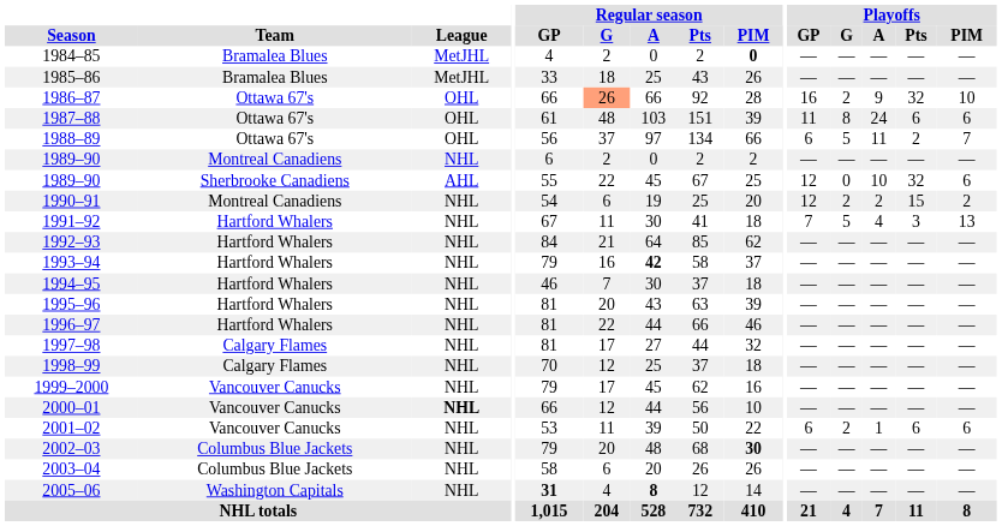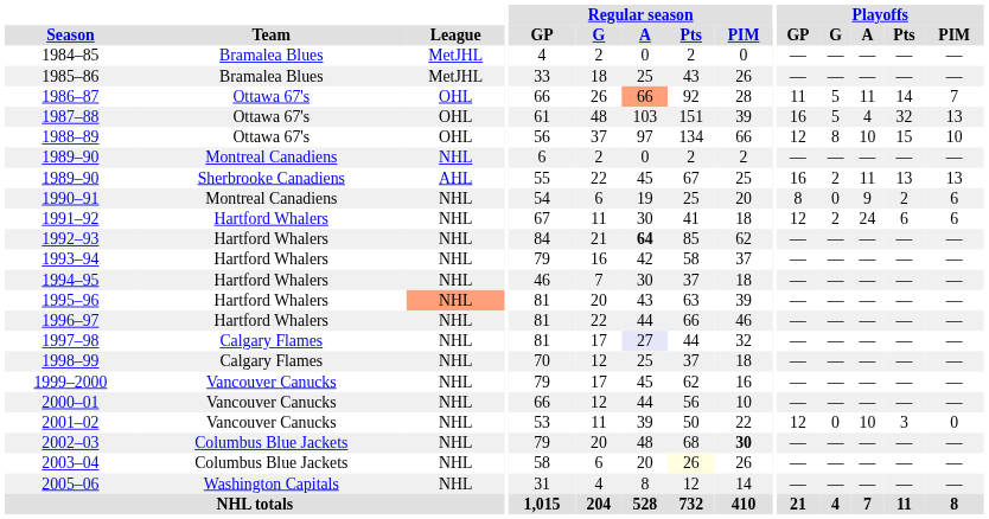 <table border="0" cellpadding="1" cellspacing="0" style="text-align:center; width:60em">
 <tr bgcolor="#e0e0e0">
 <th colspan="3"  bgcolor="#ffffff"></th>
 <th rowspan="99" bgcolor="#ffffff"></th>
 <th colspan="5"><a href='#'>Regular season</a></th>
 <th rowspan="99" bgcolor="#ffffff"></th>
 <th colspan="5"><a href='#'>Playoffs</a></th>
 </tr>
 <tr bgcolor="#e0e0e0">
 <th><a href='#'>Season</a></th>
 <th>Team</th>
 <th>League</th>
 <th>GP</th>
 <th><a href='#'>G</a></th>
 <th><a href='#'>A</a></th>
 <th><a href='#'>Pts</a></th>
 <th><a href='#'>PIM</a></th>
 <th>GP</th>
 <th>G</th>
 <th>A</th>
 <th>Pts</th>
 <th>PIM</th>
 </tr>
 <tr>
 <td>1984–85</td>
 <td><a href='#'>Bramalea Blues</a></td>
 <td><a href='#'>MetJHL</a></td>
 <td>4</td>
 <td>2</td>
 <td>0</td>
 <td>2</td>
-<td><strong>0</strong></td>
+<td>0</td>
 <td>—</td>
 <td>—</td>
 <td>—</td>
 <td>—</td>
 <td>—</td>
 </tr>
 <tr bgcolor="#f0f0f0">
 <td>1985–86</td>
 <td>Bramalea Blues</td>
 <td>MetJHL</td>
 <td>33</td>
 <td>18</td>
 <td>25</td>
 <td>43</td>
 <td>26</td>
 <td>—</td>
 <td>—</td>
 <td>—</td>
 <td>—</td>
 <td>—</td>
 </tr>
 <tr>
 <td><a href='#'>1986–87</a></td>
 <td><a href='#'>Ottawa 67's</a></td>
 <td><a href='#'>OHL</a></td>
 <td>66</td>
-<td style="background: lightsalmon;">26</td>
-<td>66</td>
+<td>26</td>
+<td style="background: lightsalmon;">66</td>
 <td>92</td>
 <td>28</td>
-<td>16</td>
-<td>2</td>
-<td>9</td>
-<td>32</td>
-<td>10</td>
+<td>11</td>
+<td>5</td>
+<td>11</td>
+<td>14</td>
+<td>7</td>
 </tr>
 <tr bgcolor="#f0f0f0">
 <td><a href='#'>1987–88</a></td>
 <td>Ottawa 67's</td>
 <td>OHL</td>
 <td>61</td>
 <td>48</td>
 <td>103</td>
 <td>151</td>
 <td>39</td>
-<td>11</td>
-<td>8</td>
-<td>24</td>
-<td>6</td>
-<td>6</td>
+<td>16</td>
+<td>5</td>
+<td>4</td>
+<td>32</td>
+<td>13</td>
 </tr>
 <tr>
 <td><a href='#'>1988–89</a></td>
 <td>Ottawa 67's</td>
 <td>OHL</td>
 <td>56</td>
 <td>37</td>
 <td>97</td>
 <td>134</td>
 <td>66</td>
-<td>6</td>
-<td>5</td>
-<td>11</td>
-<td>2</td>
-<td>7</td>
+<td>12</td>
+<td>8</td>
+<td>10</td>
+<td>15</td>
+<td>10</td>
 </tr>
 <tr bgcolor="#f0f0f0">
 <td><a href='#'>1989–90</a></td>
 <td><a href='#'>Montreal Canadiens</a></td>
 <td><a href='#'>NHL</a></td>
 <td>6</td>
 <td>2</td>
 <td>0</td>
 <td>2</td>
 <td>2</td>
 <td>—</td>
 <td>—</td>
 <td>—</td>
 <td>—</td>
 <td>—</td>
 </tr>
 <tr>
 <td><a href='#'>1989–90</a></td>
 <td><a href='#'>Sherbrooke Canadiens</a></td>
 <td><a href='#'>AHL</a></td>
 <td>55</td>
 <td>22</td>
 <td>45</td>
 <td>67</td>
 <td>25</td>
-<td>12</td>
-<td>0</td>
-<td>10</td>
-<td>32</td>
-<td>6</td>
+<td>16</td>
+<td>2</td>
+<td>11</td>
+<td>13</td>
+<td>13</td>
 </tr>
 <tr bgcolor="#f0f0f0">
 <td><a href='#'>1990–91</a></td>
 <td>Montreal Canadiens</td>
 <td>NHL</td>
 <td>54</td>
 <td>6</td>
 <td>19</td>
 <td>25</td>
 <td>20</td>
-<td>12</td>
+<td>8</td>
+<td>0</td>
+<td>9</td>
 <td>2</td>
-<td>2</td>
-<td>15</td>
-<td>2</td>
+<td>6</td>
 </tr>
 <tr>
 <td><a href='#'>1991–92</a></td>
 <td><a href='#'>Hartford Whalers</a></td>
 <td>NHL</td>
 <td>67</td>
 <td>11</td>
 <td>30</td>
 <td>41</td>
 <td>18</td>
-<td>7</td>
-<td>5</td>
-<td>4</td>
-<td>3</td>
-<td>13</td>
+<td>12</td>
+<td>2</td>
+<td>24</td>
+<td>6</td>
+<td>6</td>
 </tr>
 <tr bgcolor="#f0f0f0">
 <td><a href='#'>1992–93</a></td>
 <td>Hartford Whalers</td>
 <td>NHL</td>
 <td>84</td>
 <td>21</td>
-<td>64</td>
+<td><strong>64</strong></td>
 <td>85</td>
 <td>62</td>
 <td>—</td>
 <td>—</td>
 <td>—</td>
 <td>—</td>
 <td>—</td>
 </tr>
 <tr>
 <td><a href='#'>1993–94</a></td>
 <td>Hartford Whalers</td>
 <td>NHL</td>
 <td>79</td>
 <td>16</td>
-<td><strong>42</strong></td>
+<td>42</td>
 <td>58</td>
 <td>37</td>
 <td>—</td>
 <td>—</td>
 <td>—</td>
 <td>—</td>
 <td>—</td>
 </tr>
 <tr bgcolor="#f0f0f0">
 <td><a href='#'>1994–95</a></td>
 <td>Hartford Whalers</td>
 <td>NHL</td>
 <td>46</td>
 <td>7</td>
 <td>30</td>
 <td>37</td>
 <td>18</td>
 <td>—</td>
 <td>—</td>
 <td>—</td>
 <td>—</td>
 <td>—</td>
 </tr>
 <tr>
 <td><a href='#'>1995–96</a></td>
 <td>Hartford Whalers</td>
-<td>NHL</td>
+<td style="background: lightsalmon;">NHL</td>
 <td>81</td>
 <td>20</td>
 <td>43</td>
 <td>63</td>
 <td>39</td>
 <td>—</td>
 <td>—</td>
 <td>—</td>
 <td>—</td>
 <td>—</td>
 </tr>
 <tr bgcolor="#f0f0f0">
 <td><a href='#'>1996–97</a></td>
 <td>Hartford Whalers</td>
 <td>NHL</td>
 <td>81</td>
 <td>22</td>
 <td>44</td>
 <td>66</td>
 <td>46</td>
 <td>—</td>
 <td>—</td>
 <td>—</td>
 <td>—</td>
 <td>—</td>
 </tr>
 <tr>
 <td><a href='#'>1997–98</a></td>
 <td><a href='#'>Calgary Flames</a></td>
 <td>NHL</td>
 <td>81</td>
 <td>17</td>
-<td>27</td>
+<td style="background: lavender;">27</td>
 <td>44</td>
 <td>32</td>
 <td>—</td>
 <td>—</td>
 <td>—</td>
 <td>—</td>
 <td>—</td>
 </tr>
 <tr bgcolor="#f0f0f0">
 <td><a href='#'>1998–99</a></td>
 <td>Calgary Flames</td>
 <td>NHL</td>
 <td>70</td>
 <td>12</td>
 <td>25</td>
 <td>37</td>
 <td>18</td>
 <td>—</td>
 <td>—</td>
 <td>—</td>
 <td>—</td>
 <td>—</td>
 </tr>
 <tr>
 <td><a href='#'>1999–2000</a></td>
 <td><a href='#'>Vancouver Canucks</a></td>
 <td>NHL</td>
 <td>79</td>
 <td>17</td>
 <td>45</td>
 <td>62</td>
 <td>16</td>
 <td>—</td>
 <td>—</td>
 <td>—</td>
 <td>—</td>
 <td>—</td>
 </tr>
 <tr bgcolor="#f0f0f0">
 <td><a href='#'>2000–01</a></td>
 <td>Vancouver Canucks</td>
-<td><strong>NHL</strong></td>
+<td>NHL</td>
 <td>66</td>
 <td>12</td>
 <td>44</td>
 <td>56</td>
 <td>10</td>
 <td>—</td>
 <td>—</td>
 <td>—</td>
 <td>—</td>
 <td>—</td>
 </tr>
 <tr>
 <td><a href='#'>2001–02</a></td>
 <td>Vancouver Canucks</td>
 <td>NHL</td>
 <td>53</td>
 <td>11</td>
 <td>39</td>
 <td>50</td>
 <td>22</td>
-<td>6</td>
-<td>2</td>
-<td>1</td>
-<td>6</td>
-<td>6</td>
+<td>12</td>
+<td>0</td>
+<td>10</td>
+<td>3</td>
+<td>0</td>
 </tr>
 <tr bgcolor="#f0f0f0">
 <td><a href='#'>2002–03</a></td>
 <td><a href='#'>Columbus Blue Jackets</a></td>
 <td>NHL</td>
 <td>79</td>
 <td>20</td>
 <td>48</td>
 <td>68</td>
 <td><strong>30</strong></td>
 <td>—</td>
 <td>—</td>
 <td>—</td>
 <td>—</td>
 <td>—</td>
 </tr>
 <tr>
 <td><a href='#'>2003–04</a></td>
 <td>Columbus Blue Jackets</td>
 <td>NHL</td>
 <td>58</td>
 <td>6</td>
 <td>20</td>
-<td>26</td>
+<td style="background: lightyellow;">26</td>
 <td>26</td>
 <td>—</td>
 <td>—</td>
 <td>—</td>
 <td>—</td>
 <td>—</td>
 </tr>
 <tr bgcolor="#f0f0f0">
 <td><a href='#'>2005–06</a></td>
 <td><a href='#'>Washington Capitals</a></td>
 <td>NHL</td>
-<td><strong>31</strong></td>
+<td>31</td>
 <td>4</td>
-<td><strong>8</strong></td>
+<td>8</td>
 <td>12</td>
 <td>14</td>
 <td>—</td>
 <td>—</td>
 <td>—</td>
 <td>—</td>
 <td>—</td>
 </tr>
 <tr bgcolor="#e0e0e0">
 <th colspan="3">NHL totals</th>
 <th>1,015</th>
 <th>204</th>
 <th>528</th>
 <th>732</th>
 <th>410</th>
 <th>21</th>
 <th>4</th>
 <th>7</th>
 <th>11</th>
 <th>8</th>
 </tr>
 </table>
